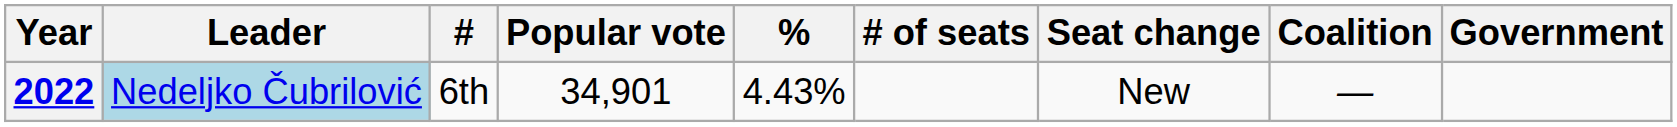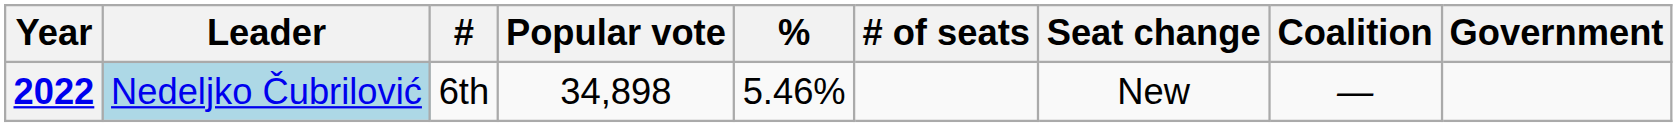 <table class="wikitable" style="text-align:center">
 <tr>
 <th>Year</th>
 <th>Leader</th>
 <th>#</th>
 <th>Popular vote</th>
 <th>%</th>
 <th># of seats</th>
 <th>Seat change</th>
 <th>Coalition</th>
 <th>Government</th>
 </tr>
 <tr>
 <th><a href='#'>2022</a></th>
 <td style="background: lightblue;"><a href='#'>Nedeljko Čubrilović</a></td>
 <td>6th</td>
-<td>34,901</td>
-<td>4.43%</td>
+<td>34,898</td>
+<td>5.46%</td>
 <td></td>
 <td>New</td>
 <td><em>—</em></td>
 <td></td>
 </tr>
 </table>
